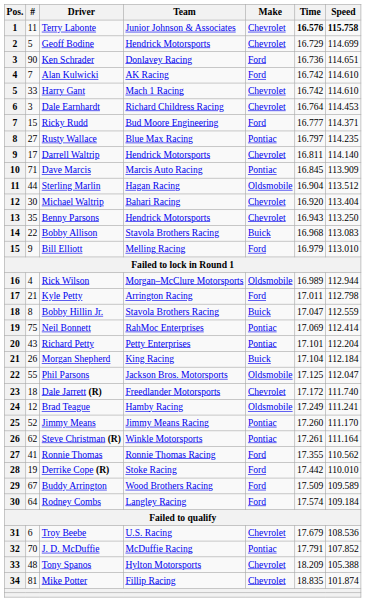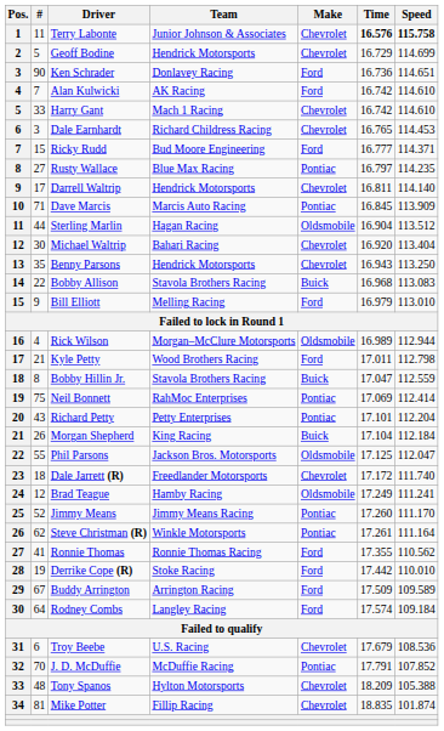 <table class="wikitable" style="font-size:95%">
 <tr>
 <th>Pos.</th>
 <th>#</th>
 <th>Driver</th>
 <th>Team</th>
 <th>Make</th>
 <th>Time</th>
 <th>Speed</th>
 </tr>
 <tr>
 <th>1</th>
 <td>11</td>
 <td><a href='#'>Terry Labonte</a></td>
 <td><a href='#'>Junior Johnson & Associates</a></td>
 <td><a href='#'>Chevrolet</a></td>
 <td><strong>16.576</strong></td>
 <td><strong>115.758</strong></td>
 </tr>
 <tr>
 <th>2</th>
 <td>5</td>
 <td><a href='#'>Geoff Bodine</a></td>
 <td><a href='#'>Hendrick Motorsports</a></td>
 <td><a href='#'>Chevrolet</a></td>
 <td>16.729</td>
 <td>114.699</td>
 </tr>
 <tr>
 <th>3</th>
 <td>90</td>
 <td><a href='#'>Ken Schrader</a></td>
 <td><a href='#'>Donlavey Racing</a></td>
 <td><a href='#'>Ford</a></td>
 <td>16.736</td>
 <td>114.651</td>
 </tr>
 <tr>
 <th>4</th>
 <td>7</td>
 <td><a href='#'>Alan Kulwicki</a></td>
 <td><a href='#'>AK Racing</a></td>
 <td><a href='#'>Ford</a></td>
 <td>16.742</td>
 <td>114.610</td>
 </tr>
 <tr>
 <th>5</th>
 <td>33</td>
 <td><a href='#'>Harry Gant</a></td>
 <td><a href='#'>Mach 1 Racing</a></td>
 <td><a href='#'>Chevrolet</a></td>
 <td>16.742</td>
 <td>114.610</td>
 </tr>
 <tr>
 <th>6</th>
 <td>3</td>
 <td><a href='#'>Dale Earnhardt</a></td>
 <td><a href='#'>Richard Childress Racing</a></td>
 <td><a href='#'>Chevrolet</a></td>
-<td>16.764</td>
+<td>16.765</td>
 <td>114.453</td>
 </tr>
 <tr>
 <th>7</th>
 <td>15</td>
 <td><a href='#'>Ricky Rudd</a></td>
 <td><a href='#'>Bud Moore Engineering</a></td>
 <td><a href='#'>Ford</a></td>
 <td>16.777</td>
 <td>114.371</td>
 </tr>
 <tr>
 <th>8</th>
 <td>27</td>
 <td><a href='#'>Rusty Wallace</a></td>
 <td><a href='#'>Blue Max Racing</a></td>
 <td><a href='#'>Pontiac</a></td>
 <td>16.797</td>
 <td>114.235</td>
 </tr>
 <tr>
 <th>9</th>
 <td>17</td>
 <td><a href='#'>Darrell Waltrip</a></td>
 <td><a href='#'>Hendrick Motorsports</a></td>
 <td><a href='#'>Chevrolet</a></td>
 <td>16.811</td>
 <td>114.140</td>
 </tr>
 <tr>
 <th>10</th>
 <td>71</td>
 <td><a href='#'>Dave Marcis</a></td>
 <td><a href='#'>Marcis Auto Racing</a></td>
 <td><a href='#'>Pontiac</a></td>
 <td>16.845</td>
 <td>113.909</td>
 </tr>
 <tr>
 <th>11</th>
 <td>44</td>
 <td><a href='#'>Sterling Marlin</a></td>
 <td><a href='#'>Hagan Racing</a></td>
 <td><a href='#'>Oldsmobile</a></td>
 <td>16.904</td>
 <td>113.512</td>
 </tr>
 <tr>
 <th>12</th>
 <td>30</td>
 <td><a href='#'>Michael Waltrip</a></td>
 <td><a href='#'>Bahari Racing</a></td>
 <td><a href='#'>Chevrolet</a></td>
 <td>16.920</td>
 <td>113.404</td>
 </tr>
 <tr>
 <th>13</th>
 <td>35</td>
 <td><a href='#'>Benny Parsons</a></td>
 <td><a href='#'>Hendrick Motorsports</a></td>
 <td><a href='#'>Chevrolet</a></td>
 <td>16.943</td>
 <td>113.250</td>
 </tr>
 <tr>
 <th>14</th>
 <td>22</td>
 <td><a href='#'>Bobby Allison</a></td>
 <td><a href='#'>Stavola Brothers Racing</a></td>
 <td><a href='#'>Buick</a></td>
 <td>16.968</td>
 <td>113.083</td>
 </tr>
 <tr>
 <th>15</th>
 <td>9</td>
 <td><a href='#'>Bill Elliott</a></td>
 <td><a href='#'>Melling Racing</a></td>
 <td><a href='#'>Ford</a></td>
 <td>16.979</td>
 <td>113.010</td>
 </tr>
 <tr>
 <th colspan="7">Failed to lock in Round 1</th>
 </tr>
 <tr>
 <th>16</th>
 <td>4</td>
 <td><a href='#'>Rick Wilson</a></td>
 <td><a href='#'>Morgan–McClure Motorsports</a></td>
 <td><a href='#'>Oldsmobile</a></td>
 <td>16.989</td>
 <td>112.944</td>
 </tr>
 <tr>
 <th>17</th>
 <td>21</td>
 <td><a href='#'>Kyle Petty</a></td>
-<td><a href='#'>Arrington Racing</a></td>
+<td><a href='#'>Wood Brothers Racing</a></td>
 <td><a href='#'>Ford</a></td>
 <td>17.011</td>
 <td>112.798</td>
 </tr>
 <tr>
 <th>18</th>
 <td>8</td>
 <td><a href='#'>Bobby Hillin Jr.</a></td>
 <td><a href='#'>Stavola Brothers Racing</a></td>
 <td><a href='#'>Buick</a></td>
 <td>17.047</td>
 <td>112.559</td>
 </tr>
 <tr>
 <th>19</th>
 <td>75</td>
 <td><a href='#'>Neil Bonnett</a></td>
 <td><a href='#'>RahMoc Enterprises</a></td>
 <td><a href='#'>Pontiac</a></td>
 <td>17.069</td>
 <td>112.414</td>
 </tr>
 <tr>
 <th>20</th>
 <td>43</td>
 <td><a href='#'>Richard Petty</a></td>
 <td><a href='#'>Petty Enterprises</a></td>
 <td><a href='#'>Pontiac</a></td>
 <td>17.101</td>
 <td>112.204</td>
 </tr>
 <tr>
 <th>21</th>
 <td>26</td>
 <td><a href='#'>Morgan Shepherd</a></td>
 <td><a href='#'>King Racing</a></td>
 <td><a href='#'>Buick</a></td>
 <td>17.104</td>
 <td>112.184</td>
 </tr>
 <tr>
 <th>22</th>
 <td>55</td>
 <td><a href='#'>Phil Parsons</a></td>
 <td><a href='#'>Jackson Bros. Motorsports</a></td>
 <td><a href='#'>Oldsmobile</a></td>
 <td>17.125</td>
 <td>112.047</td>
 </tr>
 <tr>
 <th>23</th>
 <td>18</td>
 <td><a href='#'>Dale Jarrett</a> <strong>(R)</strong></td>
 <td><a href='#'>Freedlander Motorsports</a></td>
 <td><a href='#'>Chevrolet</a></td>
 <td>17.172</td>
 <td>111.740</td>
 </tr>
 <tr>
 <th>24</th>
 <td>12</td>
 <td><a href='#'>Brad Teague</a></td>
 <td><a href='#'>Hamby Racing</a></td>
 <td><a href='#'>Oldsmobile</a></td>
 <td>17.249</td>
 <td>111.241</td>
 </tr>
 <tr>
 <th>25</th>
 <td>52</td>
 <td><a href='#'>Jimmy Means</a></td>
 <td><a href='#'>Jimmy Means Racing</a></td>
 <td><a href='#'>Pontiac</a></td>
 <td>17.260</td>
 <td>111.170</td>
 </tr>
 <tr>
 <th>26</th>
 <td>62</td>
 <td><a href='#'>Steve Christman</a> <strong>(R)</strong></td>
 <td><a href='#'>Winkle Motorsports</a></td>
 <td><a href='#'>Pontiac</a></td>
 <td>17.261</td>
 <td>111.164</td>
 </tr>
 <tr>
 <th>27</th>
 <td>41</td>
 <td><a href='#'>Ronnie Thomas</a></td>
 <td><a href='#'>Ronnie Thomas Racing</a></td>
 <td><a href='#'>Ford</a></td>
 <td>17.355</td>
 <td>110.562</td>
 </tr>
 <tr>
 <th>28</th>
 <td>19</td>
 <td><a href='#'>Derrike Cope</a> <strong>(R)</strong></td>
 <td><a href='#'>Stoke Racing</a></td>
 <td><a href='#'>Ford</a></td>
 <td>17.442</td>
 <td>110.010</td>
 </tr>
 <tr>
 <th>29</th>
 <td>67</td>
 <td><a href='#'>Buddy Arrington</a></td>
-<td><a href='#'>Wood Brothers Racing</a></td>
+<td><a href='#'>Arrington Racing</a></td>
 <td><a href='#'>Ford</a></td>
 <td>17.509</td>
 <td>109.589</td>
 </tr>
 <tr>
 <th>30</th>
 <td>64</td>
 <td><a href='#'>Rodney Combs</a></td>
 <td><a href='#'>Langley Racing</a></td>
 <td><a href='#'>Ford</a></td>
 <td>17.574</td>
 <td>109.184</td>
 </tr>
 <tr>
 <th colspan="7">Failed to qualify</th>
 </tr>
 <tr>
 <th>31</th>
 <td>6</td>
 <td><a href='#'>Troy Beebe</a></td>
 <td><a href='#'>U.S. Racing</a></td>
 <td><a href='#'>Chevrolet</a></td>
 <td>17.679</td>
 <td>108.536</td>
 </tr>
 <tr>
 <th>32</th>
 <td>70</td>
 <td><a href='#'>J. D. McDuffie</a></td>
 <td><a href='#'>McDuffie Racing</a></td>
 <td><a href='#'>Pontiac</a></td>
 <td>17.791</td>
 <td>107.852</td>
 </tr>
 <tr>
 <th>33</th>
 <td>48</td>
 <td><a href='#'>Tony Spanos</a></td>
 <td><a href='#'>Hylton Motorsports</a></td>
 <td><a href='#'>Chevrolet</a></td>
 <td>18.209</td>
 <td>105.388</td>
 </tr>
 <tr>
 <th>34</th>
 <td>81</td>
 <td><a href='#'>Mike Potter</a></td>
 <td><a href='#'>Fillip Racing</a></td>
 <td><a href='#'>Chevrolet</a></td>
 <td>18.835</td>
 <td>101.874</td>
 </tr>
 <tr>
 <th colspan="7"></th>
 </tr>
 <tr>
 <th colspan="7"></th>
 </tr>
 </table>
